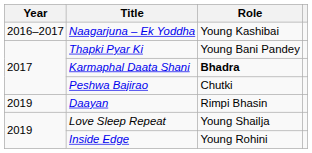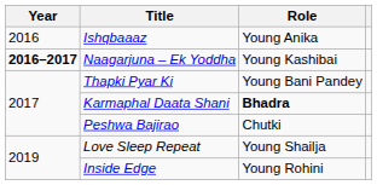 <table class="wikitable sortable">
 <tr>
 <th>Year</th>
 <th>Title</th>
 <th>Role</th>
 <th class=unsortable></th>
 </tr>
 <tr>
-<td>2016–2017</td>
+<td>2016</td>
+<td><em><a href='#'>Ishqbaaaz</a></em></td>
+<td>Young Anika</td>
+<td></td>
+</tr>
+<tr>
+<td><strong>2016–2017</strong></td>
 <td><em><a href='#'>Naagarjuna – Ek Yoddha</a></em></td>
 <td>Young Kashibai</td>
 <td></td>
 </tr>
 <tr>
 <td rowspan="3">2017</td>
 <td><em><a href='#'>Thapki Pyar Ki</a></em></td>
 <td>Young Bani Pandey</td>
 <td></td>
 </tr>
 <tr>
 <td><em><a href='#'>Karmaphal Daata Shani</a></em></td>
 <td><strong>Bhadra</strong></td>
 <td></td>
 </tr>
 <tr>
 <td><em><a href='#'>Peshwa Bajirao</a></em></td>
 <td>Chutki</td>
 <td></td>
 </tr>
 <tr>
-<td>2019</td>
-<td><em><a href='#'>Daayan</a></em></td>
-<td>Rimpi Bhasin</td>
-<td></td>
-</tr>
-<tr>
 <td rowspan="2">2019</td>
 <td><em>Love Sleep Repeat</em></td>
 <td>Young Shailja</td>
 <td></td>
 </tr>
 <tr>
 <td><em><a href='#'>Inside Edge</a></em></td>
 <td>Young Rohini</td>
 <td></td>
 </tr>
 </table>
